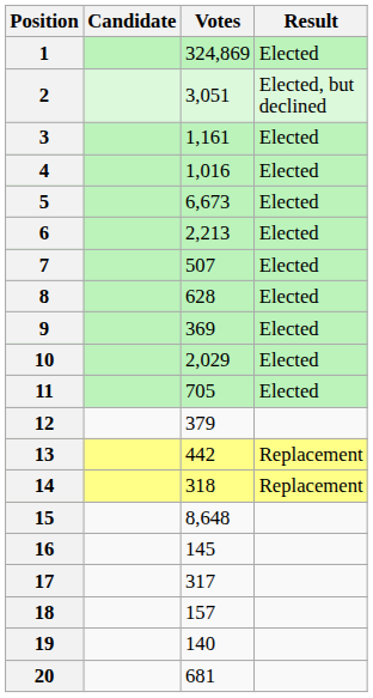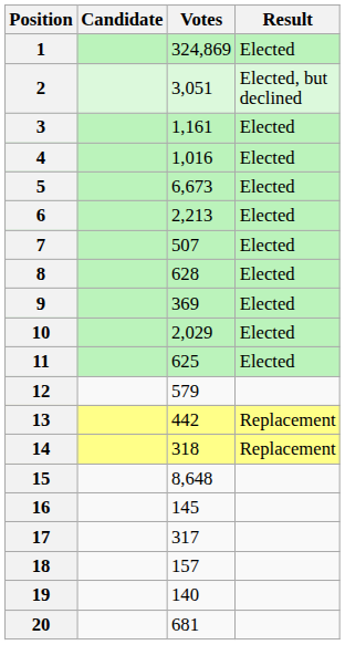 <table class="wikitable sortable col3right">
 <tr>
 <th scope="col">Position</th>
 <th scope="col">Candidate</th>
 <th scope="col">Votes</th>
 <th scope="col">Result</th>
 </tr>
 <tr bgcolor=bbf3bb>
 <th scope="row">1</th>
 <td></td>
 <td>324,869</td>
 <td>Elected</td>
 </tr>
 <tr bgcolor=dcf9dc>
 <th scope="row">2</th>
 <td></td>
 <td>3,051</td>
 <td>Elected, but<br>declined</td>
 </tr>
 <tr bgcolor=bbf3bb>
 <th scope="row">3</th>
 <td></td>
 <td>1,161</td>
 <td>Elected</td>
 </tr>
 <tr bgcolor=bbf3bb>
 <th scope="row">4</th>
 <td></td>
 <td>1,016</td>
 <td>Elected</td>
 </tr>
 <tr bgcolor=bbf3bb>
 <th scope="row">5</th>
 <td></td>
 <td>6,673</td>
 <td>Elected</td>
 </tr>
 <tr bgcolor=bbf3bb>
 <th scope="row">6</th>
 <td></td>
 <td>2,213</td>
 <td>Elected</td>
 </tr>
 <tr bgcolor=bbf3bb>
 <th scope="row">7</th>
 <td></td>
 <td>507</td>
 <td>Elected</td>
 </tr>
 <tr bgcolor=bbf3bb>
 <th scope="row">8</th>
 <td></td>
 <td>628</td>
 <td>Elected</td>
 </tr>
 <tr bgcolor=bbf3bb>
 <th scope="row">9</th>
 <td></td>
 <td>369</td>
 <td>Elected</td>
 </tr>
 <tr bgcolor=bbf3bb>
 <th scope="row">10</th>
 <td></td>
 <td>2,029</td>
 <td>Elected</td>
 </tr>
 <tr bgcolor=bbf3bb>
 <th scope="row">11</th>
 <td></td>
-<td>705</td>
+<td>625</td>
 <td>Elected</td>
 </tr>
 <tr>
 <th scope="row">12</th>
 <td></td>
-<td>379</td>
+<td>579</td>
 <td></td>
 </tr>
 <tr bgcolor=#FF8>
 <th scope="row">13</th>
 <td></td>
 <td>442</td>
 <td>Replacement</td>
 </tr>
 <tr bgcolor=#FF8>
 <th scope="row">14</th>
 <td></td>
 <td>318</td>
 <td>Replacement</td>
 </tr>
 <tr>
 <th scope="row">15</th>
 <td></td>
 <td>8,648</td>
 <td></td>
 </tr>
 <tr>
 <th scope="row">16</th>
 <td></td>
 <td>145</td>
 <td></td>
 </tr>
 <tr>
 <th scope="row">17</th>
 <td></td>
 <td>317</td>
 <td></td>
 </tr>
 <tr>
 <th scope="row">18</th>
 <td></td>
 <td>157</td>
 <td></td>
 </tr>
 <tr>
 <th scope="row">19</th>
 <td></td>
 <td>140</td>
 <td></td>
 </tr>
 <tr>
 <th scope="row">20</th>
 <td></td>
 <td>681</td>
 <td></td>
 </tr>
 </table>
